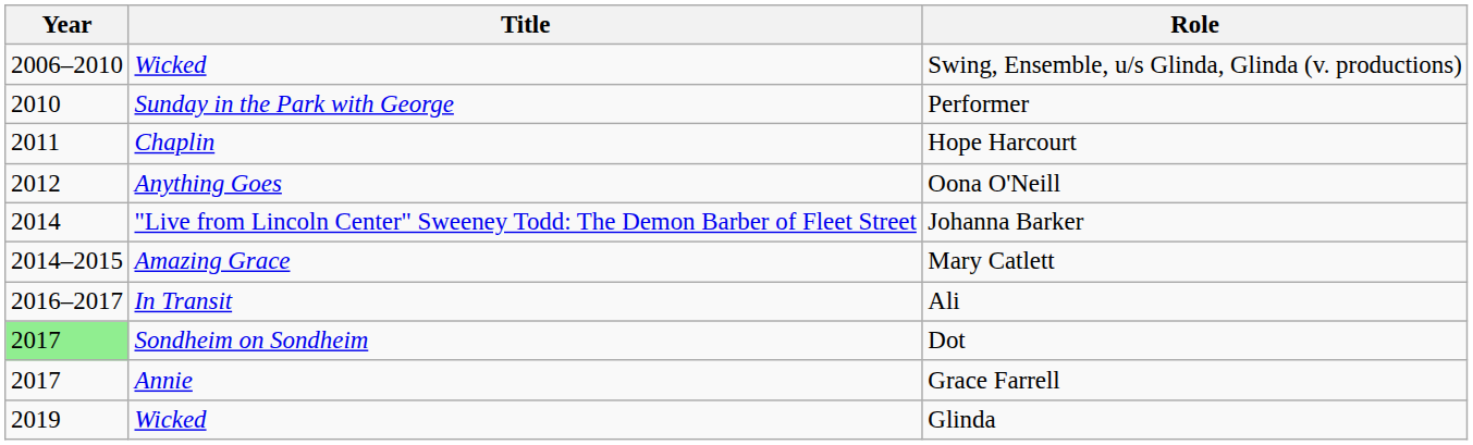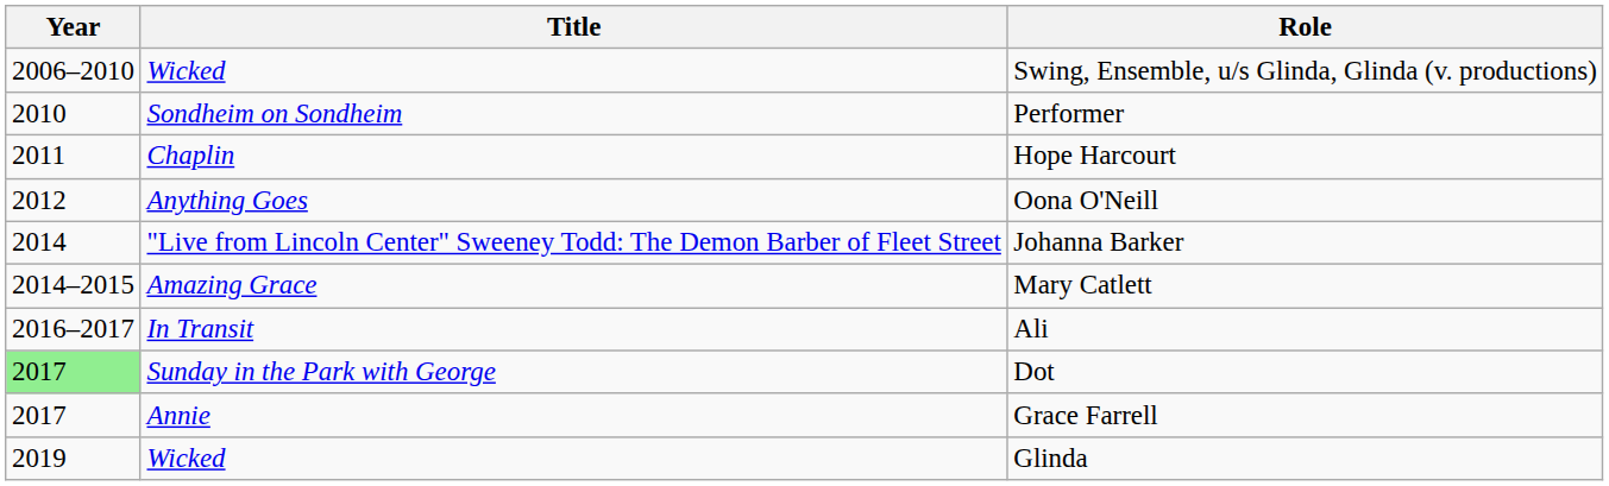 <table class="wikitable sortable">
 <tr>
 <th>Year</th>
 <th>Title</th>
 <th>Role</th>
 </tr>
 <tr>
 <td>2006–2010</td>
 <td><em><a href='#'>Wicked</a></em></td>
 <td>Swing, Ensemble, u/s Glinda, Glinda (v. productions)</td>
 </tr>
 <tr>
 <td>2010</td>
-<td><em><a href='#'>Sunday in the Park with George</a></em></td>
+<td><em><a href='#'>Sondheim on Sondheim</a></em></td>
 <td>Performer</td>
 </tr>
 <tr>
 <td>2011</td>
 <td><em><a href='#'>Chaplin</a></em></td>
 <td>Hope Harcourt</td>
 </tr>
 <tr>
 <td>2012</td>
 <td><em><a href='#'>Anything Goes</a></em></td>
 <td>Oona O'Neill</td>
 </tr>
 <tr>
 <td>2014</td>
 <td><a href='#'>"Live from Lincoln Center" Sweeney Todd: The Demon Barber of Fleet Street</a></td>
 <td>Johanna Barker</td>
 </tr>
 <tr>
 <td>2014–2015</td>
 <td><em><a href='#'>Amazing Grace</a></em></td>
 <td>Mary Catlett</td>
 </tr>
 <tr>
 <td>2016–2017</td>
 <td><em><a href='#'>In Transit</a></em></td>
 <td>Ali</td>
 </tr>
 <tr>
 <td style="background: lightgreen;">2017</td>
-<td><em><a href='#'>Sondheim on Sondheim</a></em></td>
+<td><em><a href='#'>Sunday in the Park with George</a></em></td>
 <td>Dot</td>
 </tr>
 <tr>
 <td>2017</td>
 <td><em><a href='#'>Annie</a></em></td>
 <td>Grace Farrell</td>
 </tr>
 <tr>
 <td>2019</td>
 <td><em><a href='#'>Wicked</a></em></td>
 <td>Glinda</td>
 </tr>
 </table>
